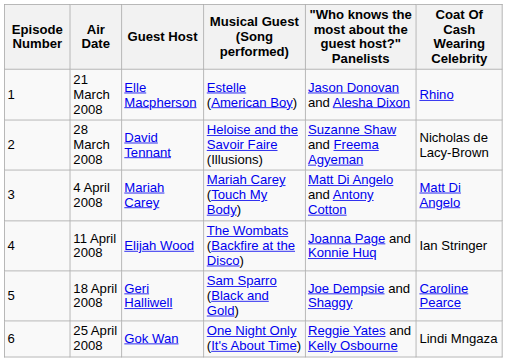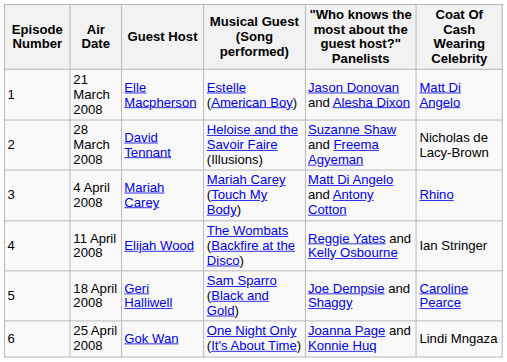 <table class="wikitable">
 <tr>
 <th>Episode Number</th>
 <th>Air Date</th>
 <th>Guest Host</th>
 <th>Musical Guest (Song performed)</th>
 <th>"Who knows the most about the guest host?" Panelists</th>
 <th>Coat Of Cash Wearing Celebrity</th>
 </tr>
 <tr>
 <td>1</td>
 <td>21 March 2008</td>
 <td><a href='#'>Elle Macpherson</a></td>
 <td><a href='#'>Estelle</a> (<a href='#'>American Boy</a>)</td>
 <td><a href='#'>Jason Donovan</a> and <a href='#'>Alesha Dixon</a></td>
-<td><a href='#'>Rhino</a></td>
+<td><a href='#'>Matt Di Angelo</a></td>
 </tr>
 <tr>
 <td>2</td>
 <td>28 March 2008</td>
 <td><a href='#'>David Tennant</a></td>
 <td><a href='#'>Heloise and the Savoir Faire</a> (Illusions)</td>
 <td><a href='#'>Suzanne Shaw</a> and <a href='#'>Freema Agyeman</a></td>
 <td>Nicholas de Lacy-Brown</td>
 </tr>
 <tr>
 <td>3</td>
 <td>4 April 2008</td>
 <td><a href='#'>Mariah Carey</a></td>
 <td><a href='#'>Mariah Carey</a> (<a href='#'>Touch My Body</a>)</td>
 <td><a href='#'>Matt Di Angelo</a> and <a href='#'>Antony Cotton</a></td>
-<td><a href='#'>Matt Di Angelo</a></td>
+<td><a href='#'>Rhino</a></td>
 </tr>
 <tr>
 <td>4</td>
 <td>11 April 2008</td>
 <td><a href='#'>Elijah Wood</a></td>
 <td><a href='#'>The Wombats</a> (<a href='#'>Backfire at the Disco</a>)</td>
-<td><a href='#'>Joanna Page</a> and <a href='#'>Konnie Huq</a></td>
+<td><a href='#'>Reggie Yates</a> and <a href='#'>Kelly Osbourne</a></td>
 <td>Ian Stringer</td>
 </tr>
 <tr>
 <td>5</td>
 <td>18 April 2008</td>
 <td><a href='#'>Geri Halliwell</a></td>
 <td><a href='#'>Sam Sparro</a>  (<a href='#'>Black and Gold</a>)</td>
 <td><a href='#'>Joe Dempsie</a> and <a href='#'>Shaggy</a></td>
 <td><a href='#'>Caroline Pearce</a></td>
 </tr>
 <tr>
 <td>6</td>
 <td>25 April 2008</td>
 <td><a href='#'>Gok Wan</a></td>
 <td><a href='#'>One Night Only</a> (<a href='#'>It's About Time</a>)</td>
-<td><a href='#'>Reggie Yates</a> and <a href='#'>Kelly Osbourne</a></td>
+<td><a href='#'>Joanna Page</a> and <a href='#'>Konnie Huq</a></td>
 <td>Lindi Mngaza</td>
 </tr>
 </table>
